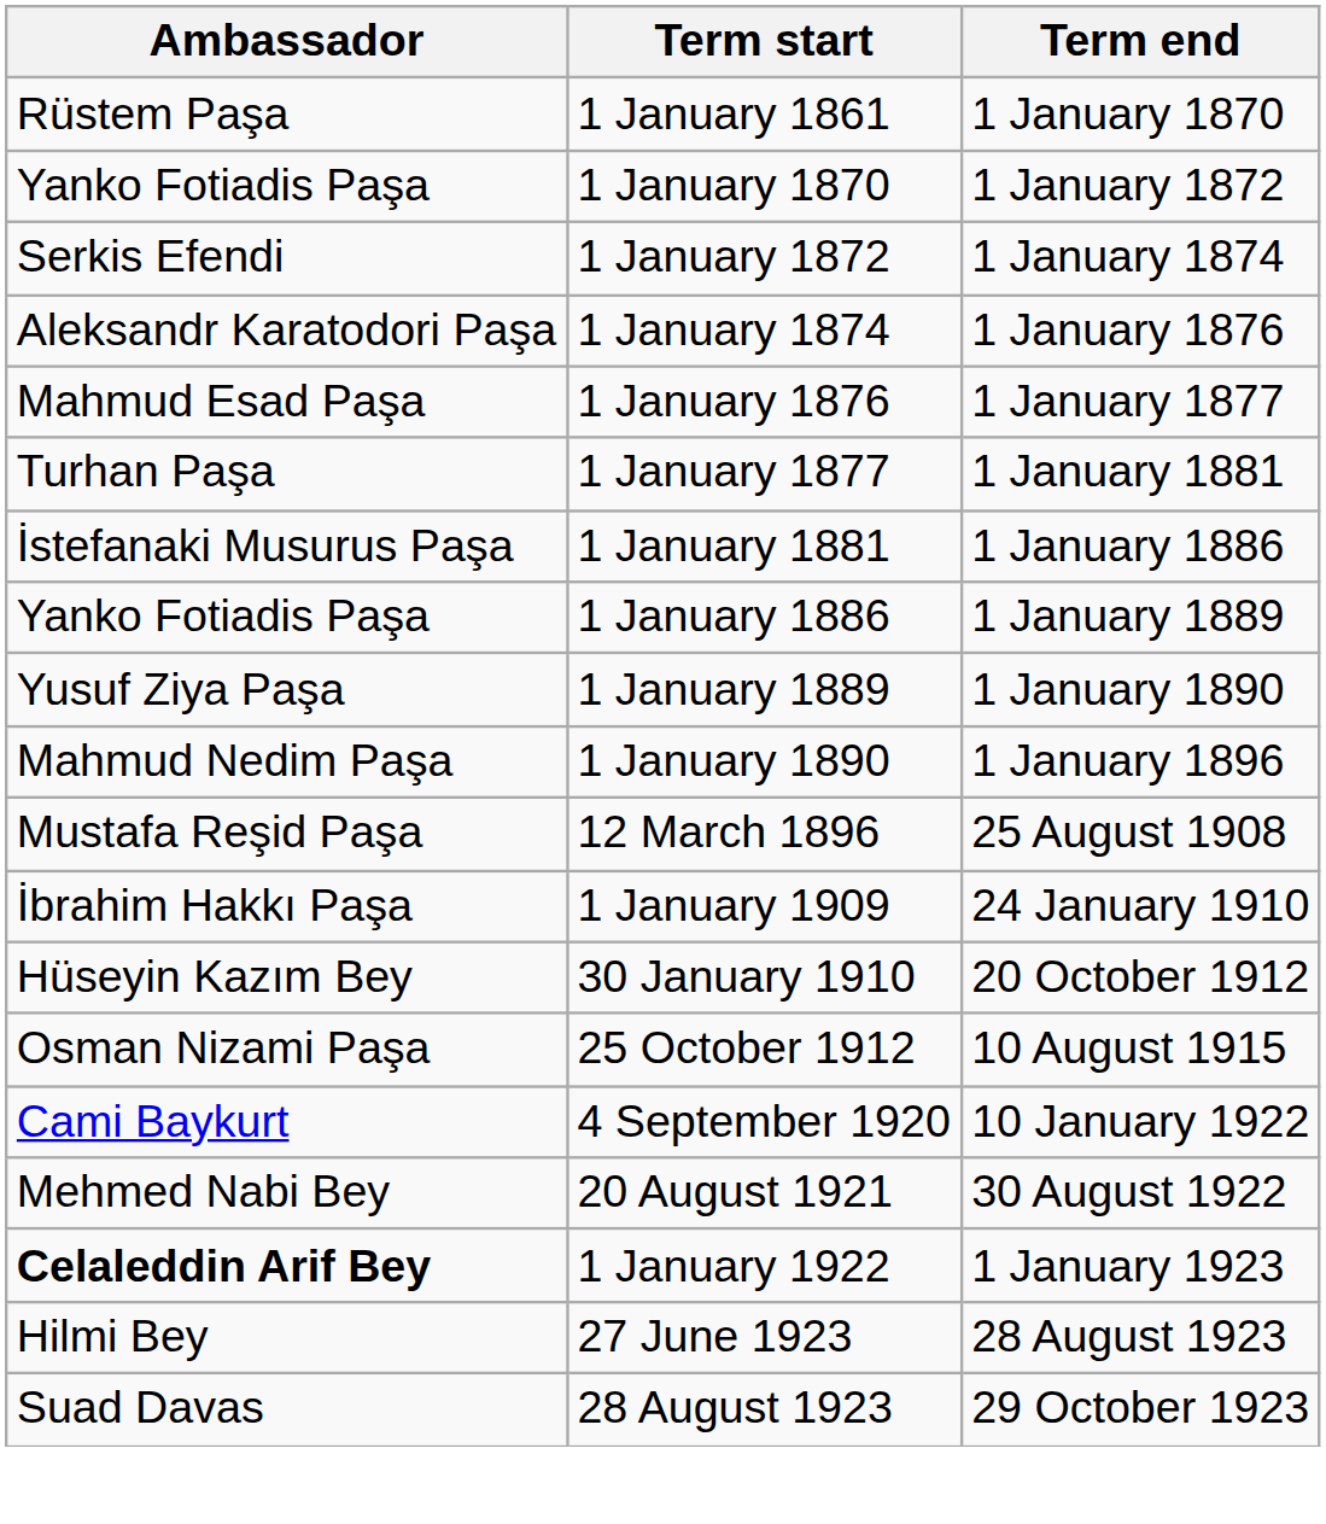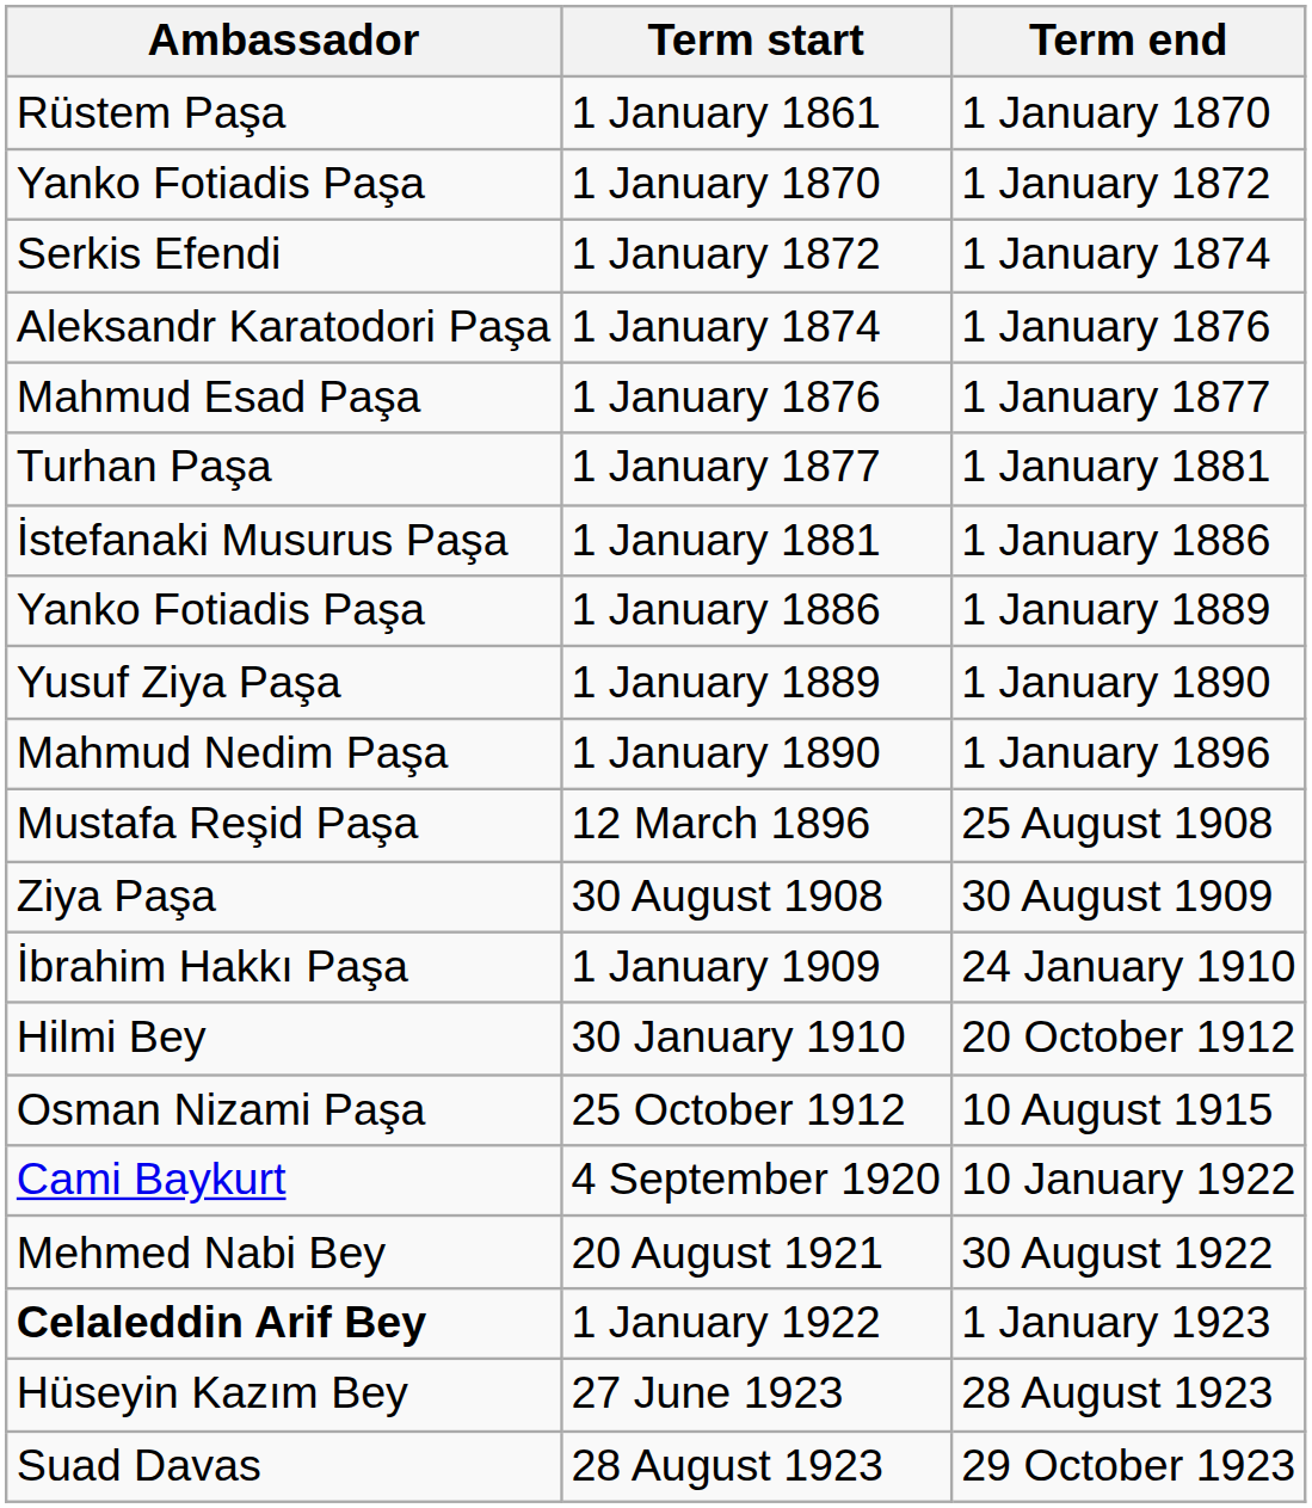 <table class="wikitable">
 <tr>
 <th>Ambassador</th>
 <th>Term start</th>
 <th>Term end</th>
 </tr>
 <tr>
 <td>Rüstem Paşa</td>
 <td>1 January 1861</td>
 <td>1 January 1870</td>
 </tr>
 <tr>
 <td>Yanko Fotiadis Paşa</td>
 <td>1 January 1870</td>
 <td>1 January 1872</td>
 </tr>
 <tr>
 <td>Serkis Efendi</td>
 <td>1 January 1872</td>
 <td>1 January 1874</td>
 </tr>
 <tr>
 <td>Aleksandr Karatodori Paşa</td>
 <td>1 January 1874</td>
 <td>1 January 1876</td>
 </tr>
 <tr>
 <td>Mahmud Esad Paşa</td>
 <td>1 January 1876</td>
 <td>1 January 1877</td>
 </tr>
 <tr>
 <td>Turhan Paşa</td>
 <td>1 January 1877</td>
 <td>1 January 1881</td>
 </tr>
 <tr>
 <td>İstefanaki Musurus Paşa</td>
 <td>1 January 1881</td>
 <td>1 January 1886</td>
 </tr>
 <tr>
 <td>Yanko Fotiadis Paşa</td>
 <td>1 January 1886</td>
 <td>1 January 1889</td>
 </tr>
 <tr>
 <td>Yusuf Ziya Paşa</td>
 <td>1 January 1889</td>
 <td>1 January 1890</td>
 </tr>
 <tr>
 <td>Mahmud Nedim Paşa</td>
 <td>1 January 1890</td>
 <td>1 January 1896</td>
 </tr>
 <tr>
 <td>Mustafa Reşid Paşa</td>
 <td>12 March 1896</td>
 <td>25 August 1908</td>
 </tr>
 <tr>
+<td>Ziya Paşa</td>
+<td>30 August 1908</td>
+<td>30 August 1909</td>
+</tr>
+<tr>
 <td>İbrahim Hakkı Paşa</td>
 <td>1 January 1909</td>
 <td>24 January 1910</td>
 </tr>
 <tr>
-<td>Hüseyin Kazım Bey</td>
+<td>Hilmi Bey</td>
 <td>30 January 1910</td>
 <td>20 October 1912</td>
 </tr>
 <tr>
 <td>Osman Nizami Paşa</td>
 <td>25 October 1912</td>
 <td>10 August 1915</td>
 </tr>
 <tr>
 <td><a href='#'>Cami Baykurt</a></td>
 <td>4 September 1920</td>
 <td>10 January 1922</td>
 </tr>
 <tr>
 <td>Mehmed Nabi Bey</td>
 <td>20 August 1921</td>
 <td>30 August 1922</td>
 </tr>
 <tr>
 <td><strong>Celaleddin Arif Bey</strong></td>
 <td>1 January 1922</td>
 <td>1 January 1923</td>
 </tr>
 <tr>
-<td>Hilmi Bey</td>
+<td>Hüseyin Kazım Bey</td>
 <td>27 June 1923</td>
 <td>28 August 1923</td>
 </tr>
 <tr>
 <td>Suad Davas</td>
 <td>28 August 1923</td>
 <td>29 October 1923</td>
 </tr>
 </table>
